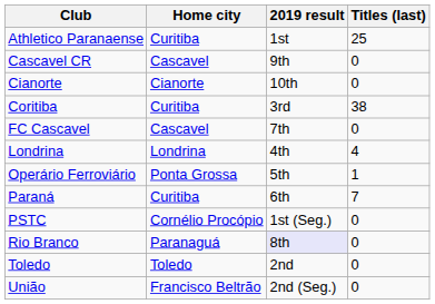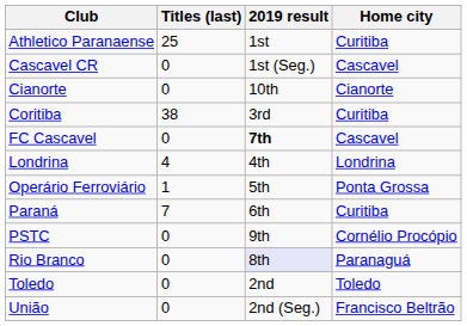 <table class="wikitable sortable">
 <tr>
 <th>Club</th>
+<th>Titles (last)</th>
+<th>2019 result</th>
 <th>Home city</th>
-<th>2019 result</th>
-<th>Titles (last)</th>
 </tr>
 <tr>
 <td><a href='#'>Athletico Paranaense</a></td>
+<td>25 </td>
+<td>1st</td>
 <td><a href='#'>Curitiba</a></td>
-<td>1st</td>
-<td>25 </td>
 </tr>
 <tr>
 <td><a href='#'>Cascavel CR</a></td>
+<td>0</td>
+<td>1st (Seg.)</td>
 <td><a href='#'>Cascavel</a></td>
-<td>9th</td>
-<td>0</td>
 </tr>
 <tr>
 <td><a href='#'>Cianorte</a></td>
+<td>0</td>
+<td>10th</td>
 <td><a href='#'>Cianorte</a></td>
-<td>10th</td>
-<td>0</td>
 </tr>
 <tr>
 <td><a href='#'>Coritiba</a></td>
+<td>38 </td>
+<td>3rd</td>
 <td><a href='#'>Curitiba</a></td>
-<td>3rd</td>
-<td>38 </td>
 </tr>
 <tr>
 <td><a href='#'>FC Cascavel</a></td>
+<td>0</td>
+<td><strong>7th</strong></td>
 <td><a href='#'>Cascavel</a></td>
-<td>7th</td>
-<td>0</td>
 </tr>
 <tr>
 <td><a href='#'>Londrina</a></td>
+<td>4 </td>
+<td>4th</td>
 <td><a href='#'>Londrina</a></td>
-<td>4th</td>
-<td>4 </td>
 </tr>
 <tr>
 <td><a href='#'>Operário Ferroviário</a></td>
+<td>1 </td>
+<td>5th</td>
 <td><a href='#'>Ponta Grossa</a></td>
-<td>5th</td>
-<td>1 </td>
 </tr>
 <tr>
 <td><a href='#'>Paraná</a></td>
+<td>7 </td>
+<td>6th</td>
 <td><a href='#'>Curitiba</a></td>
-<td>6th</td>
-<td>7 </td>
 </tr>
 <tr>
 <td><a href='#'>PSTC</a></td>
+<td>0</td>
+<td>9th</td>
 <td><a href='#'>Cornélio Procópio</a></td>
-<td>1st (Seg.)</td>
-<td>0</td>
 </tr>
 <tr>
 <td><a href='#'>Rio Branco</a></td>
+<td>0</td>
+<td style="background: lavender;">8th</td>
 <td><a href='#'>Paranaguá</a></td>
-<td style="background: lavender;">8th</td>
-<td>0</td>
 </tr>
 <tr>
 <td><a href='#'>Toledo</a></td>
+<td>0</td>
+<td>2nd</td>
 <td><a href='#'>Toledo</a></td>
-<td>2nd</td>
-<td>0</td>
 </tr>
 <tr>
 <td><a href='#'>União</a></td>
+<td>0</td>
+<td>2nd (Seg.)</td>
 <td><a href='#'>Francisco Beltrão</a></td>
-<td>2nd (Seg.)</td>
-<td>0</td>
 </tr>
 </table>
